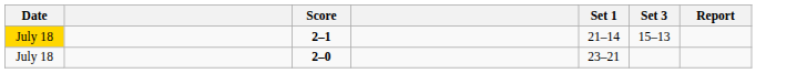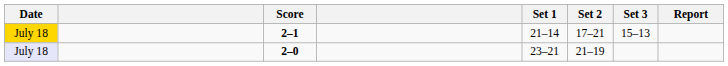 <table class="wikitable" style="text-align: center; font-size:90% ">
 <tr>
 <th width="60">Date</th>
 <th align="right" width="250"></th>
 <th width="60">Score</th>
 <th align="left" width="250"></th>
 <th width="50">Set 1</th>
+<th width="50">Set 2</th>
 <th width="50">Set 3</th>
 <th width="75">Report</th>
 </tr>
 <tr>
 <td style="background: gold;">July 18</td>
 <td align=left><strong></strong></td>
 <td align=center><strong>2–1</strong></td>
 <td align=left></td>
 <td>21–14</td>
+<td>17–21</td>
 <td>15–13</td>
 <td></td>
 </tr>
 <tr>
-<td>July 18</td>
+<td style="background: lavender;">July 18</td>
 <td align=left><strong></strong></td>
 <td align=center><strong>2–0</strong></td>
 <td align=left></td>
 <td>23–21</td>
+<td>21–19</td>
 <td></td>
 <td></td>
 </tr>
 </table>
